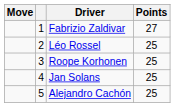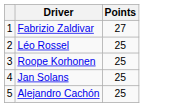 <table class="wikitable" style="font-size:85%;">
 <tr>
-<th>Move</th>
 <th></th>
 <th>Driver</th>
 <th>Points</th>
 </tr>
 <tr>
-<td align="center"></td>
 <td align="center">1</td>
 <td><a href='#'>Fabrizio Zaldivar</a></td>
 <td align="center">27</td>
 </tr>
 <tr>
-<td align="center"></td>
 <td align="center">2</td>
 <td><a href='#'>Léo Rossel</a></td>
 <td align="center">25</td>
 </tr>
 <tr>
-<td align="center"></td>
 <td align="center">3</td>
 <td><a href='#'>Roope Korhonen</a></td>
 <td align="center">25</td>
 </tr>
 <tr>
-<td align="center"></td>
 <td align="center">4</td>
 <td><a href='#'>Jan Solans</a></td>
 <td align="center">25</td>
 </tr>
 <tr>
-<td align="center"></td>
 <td align="center">5</td>
 <td><a href='#'>Alejandro Cachón</a></td>
 <td align="center">25</td>
 </tr>
 </table>
